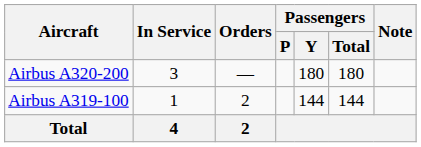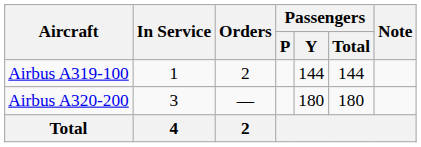 <table class="wikitable" style="border-collapse:collapse;text-align:center;margin:auto;">
 <tr>
 <th rowspan="2">Aircraft</th>
 <th rowspan="2">In Service</th>
 <th rowspan="2">Orders</th>
 <th colspan="3">Passengers</th>
 <th rowspan="2">Note</th>
 </tr>
 <tr>
 <th><abbr>P</abbr></th>
 <th><abbr>Y</abbr></th>
 <th>Total</th>
 </tr>
 <tr>
+<td><a href='#'>Airbus A319-100</a></td>
+<td>1</td>
+<td>2</td>
+<td></td>
+<td>144</td>
+<td>144</td>
+<td></td>
+</tr>
+<tr>
 <td><a href='#'>Airbus A320-200</a></td>
 <td>3</td>
 <td>—</td>
 <td></td>
 <td>180</td>
 <td>180</td>
 <td></td>
 </tr>
 <tr>
-<td><a href='#'>Airbus A319-100</a></td>
-<td>1</td>
-<td>2</td>
-<td></td>
-<td>144</td>
-<td>144</td>
-<td></td>
-</tr>
-<tr>
 <th>Total</th>
 <th>4</th>
 <th>2</th>
 <th colspan="4"></th>
 </tr>
 </table>
